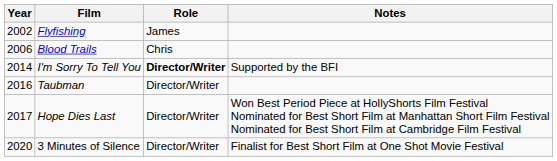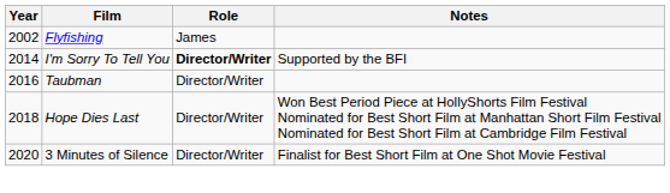 <table class="wikitable">
 <tr>
 <th>Year</th>
 <th>Film</th>
 <th>Role</th>
 <th>Notes</th>
 </tr>
 <tr>
 <td rowspan="1">2002</td>
 <td><em><a href='#'>Flyfishing</a></em></td>
 <td>James</td>
 <td></td>
 </tr>
 <tr>
-<td rowspan="1">2006</td>
-<td><em><a href='#'>Blood Trails</a></em></td>
-<td>Chris</td>
-<td></td>
-</tr>
-<tr>
 <td rowspan="1">2014</td>
 <td><em>I'm Sorry To Tell You</em></td>
 <td><strong>Director/Writer</strong></td>
 <td>Supported by the BFI</td>
 </tr>
 <tr>
 <td>2016</td>
 <td><em>Taubman</em></td>
 <td>Director/Writer</td>
 </tr>
 <tr>
-<td>2017</td>
+<td>2018</td>
 <td><em>Hope Dies Last</em></td>
 <td>Director/Writer</td>
 <td>Won Best Period Piece at HollyShorts Film Festival<br>Nominated for Best Short Film at Manhattan Short Film Festival<br>Nominated for Best Short Film at Cambridge Film Festival</td>
 </tr>
 <tr>
 <td>2020</td>
 <td>3 Minutes of Silence</td>
 <td>Director/Writer</td>
 <td>Finalist for Best Short Film at One Shot Movie Festival</td>
 </tr>
 </table>
